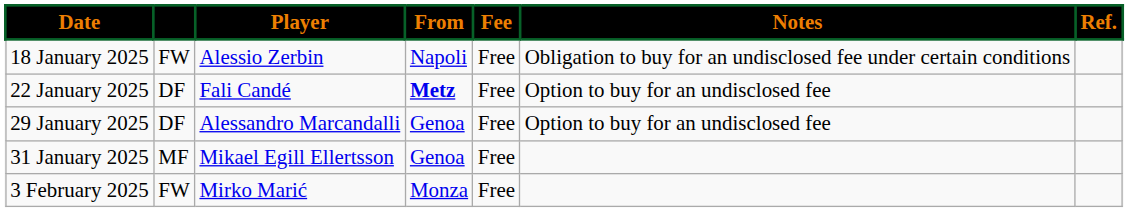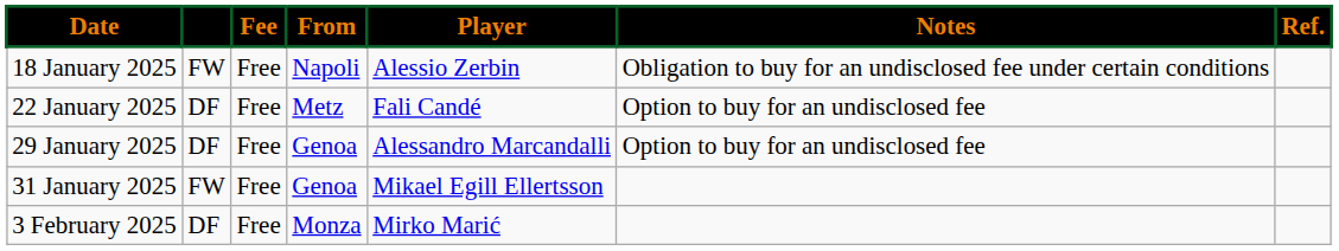 <table class="wikitable plainrowheaders">
 <tr>
 <th style="background:black;color:#ed7f02;border:2px solid #076128">Date</th>
 <th style="background:black;color:#ed7f02;border:2px solid #076128"></th>
+<th style="background:black;color:#ed7f02;border:2px solid #076128">Fee</th>
+<th style="background:black;color:#ed7f02;border:2px solid #076128">From</th>
 <th style="background:black;color:#ed7f02;border:2px solid #076128">Player</th>
-<th style="background:black;color:#ed7f02;border:2px solid #076128">From</th>
-<th style="background:black;color:#ed7f02;border:2px solid #076128">Fee</th>
 <th style="background:black;color:#ed7f02;border:2px solid #076128">Notes</th>
 <th style="background:black;color:#ed7f02;border:2px solid #076128">Ref.</th>
 </tr>
 <tr>
 <td>18 January 2025</td>
 <td>FW</td>
+<td>Free</td>
+<td> <a href='#'>Napoli</a></td>
 <td> <a href='#'>Alessio Zerbin</a></td>
-<td> <a href='#'>Napoli</a></td>
-<td>Free</td>
 <td>Obligation to buy for an undisclosed fee under certain conditions</td>
 <td></td>
 </tr>
 <tr>
 <td>22 January 2025</td>
 <td>DF</td>
+<td>Free</td>
+<td> <a href='#'>Metz</a></td>
 <td> <a href='#'>Fali Candé</a></td>
-<td><strong> <a href='#'>Metz</a></strong></td>
-<td>Free</td>
 <td>Option to buy for an undisclosed fee</td>
 <td></td>
 </tr>
 <tr>
 <td>29 January 2025</td>
 <td>DF</td>
+<td>Free</td>
+<td> <a href='#'>Genoa</a></td>
 <td> <a href='#'>Alessandro Marcandalli</a></td>
-<td> <a href='#'>Genoa</a></td>
-<td>Free</td>
 <td>Option to buy for an undisclosed fee</td>
 <td></td>
 </tr>
 <tr>
 <td>31 January 2025</td>
-<td>MF</td>
+<td>FW</td>
+<td>Free</td>
+<td> <a href='#'>Genoa</a></td>
 <td> <a href='#'>Mikael Egill Ellertsson</a></td>
-<td> <a href='#'>Genoa</a></td>
-<td>Free</td>
 <td></td>
 <td></td>
 </tr>
 <tr>
 <td>3 February 2025</td>
-<td>FW</td>
+<td>DF</td>
+<td>Free</td>
+<td> <a href='#'>Monza</a></td>
 <td> <a href='#'>Mirko Marić</a></td>
-<td> <a href='#'>Monza</a></td>
-<td>Free</td>
 <td></td>
 <td></td>
 </tr>
 </table>
